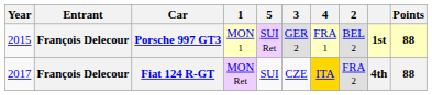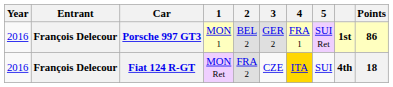 <table class="wikitable" style="text-align:center; font-size:85%">
 <tr>
 <th>Year</th>
 <th>Entrant</th>
 <th>Car</th>
 <th>1</th>
-<th>5</th>
+<th>2</th>
 <th>3</th>
 <th>4</th>
-<th>2</th>
+<th>5</th>
 <th></th>
 <th>Points</th>
 </tr>
 <tr>
-<td><a href='#'>2015</a></td>
+<td><a href='#'>2016</a></td>
 <th nowrap>François Delecour</th>
 <th nowrap><a href='#'>Porsche 997 GT3</a></th>
 <td style="background:#FFFFBF;"><a href='#'>MON</a><br><small>1</small></td>
-<td style="background:#EFCFFF;"><a href='#'>SUI</a><br><small>Ret</small></td>
+<td style="background:#DFDFDF;"><a href='#'>BEL</a><br><small>2</small></td>
 <td style="background:#DFDFDF;"><a href='#'>GER</a><br><small>2</small></td>
 <td style="background:#FFFFBF;"><a href='#'>FRA</a><br><small>1</small></td>
-<td style="background:#DFDFDF;"><a href='#'>BEL</a><br><small>2</small></td>
+<td style="background:#EFCFFF;"><a href='#'>SUI</a><br><small>Ret</small></td>
 <th style="background:#FFFFBF;">1st</th>
-<th style="background:#FFFFBF;">88</th>
+<th style="background:#FFFFBF;">86</th>
 </tr>
 <tr>
-<td><a href='#'>2017</a></td>
+<td><a href='#'>2016</a></td>
 <th nowrap>François Delecour</th>
 <th nowrap><a href='#'>Fiat 124 R-GT</a></th>
 <td style="background:#EFCFFF;"><a href='#'>MON</a><br><small>Ret</small></td>
-<td><a href='#'>SUI</a></td>
+<td style="background:#DFDFDF;"><a href='#'>FRA</a><br><small>2</small></td>
 <td><a href='#'>CZE</a></td>
 <td style="background: gold;"><a href='#'>ITA</a></td>
-<td style="background:#DFDFDF;"><a href='#'>FRA</a><br><small>2</small></td>
+<td><a href='#'>SUI</a></td>
 <th>4th</th>
-<th>88</th>
+<th>18</th>
 </tr>
 </table>
